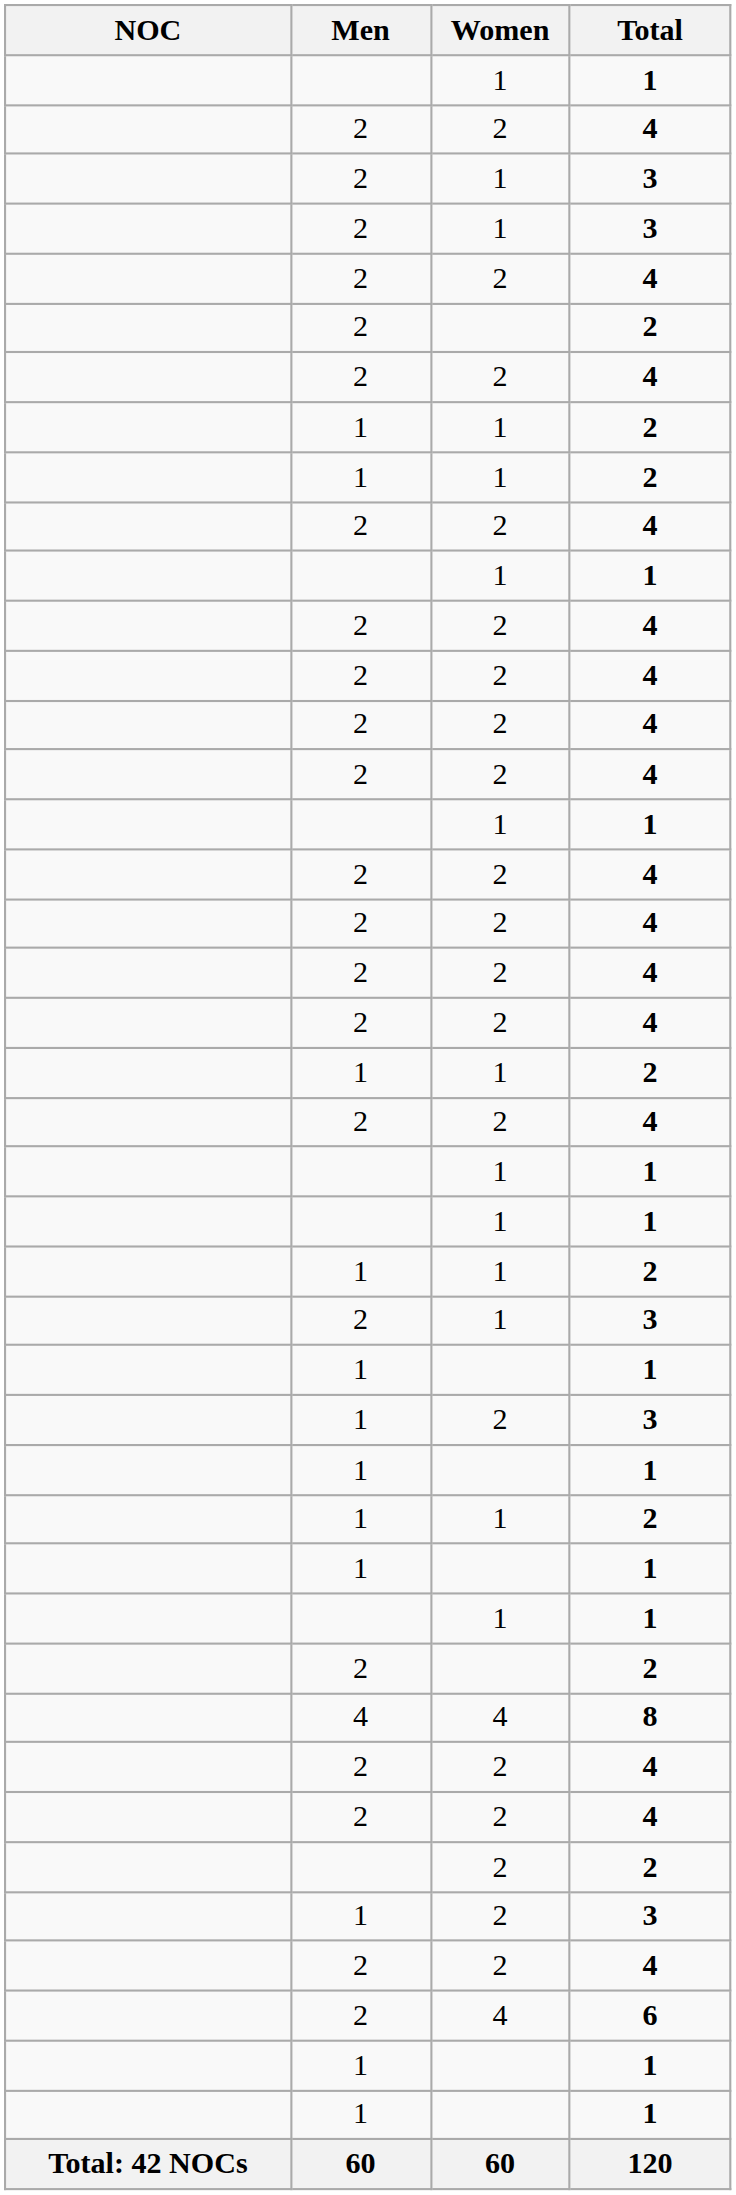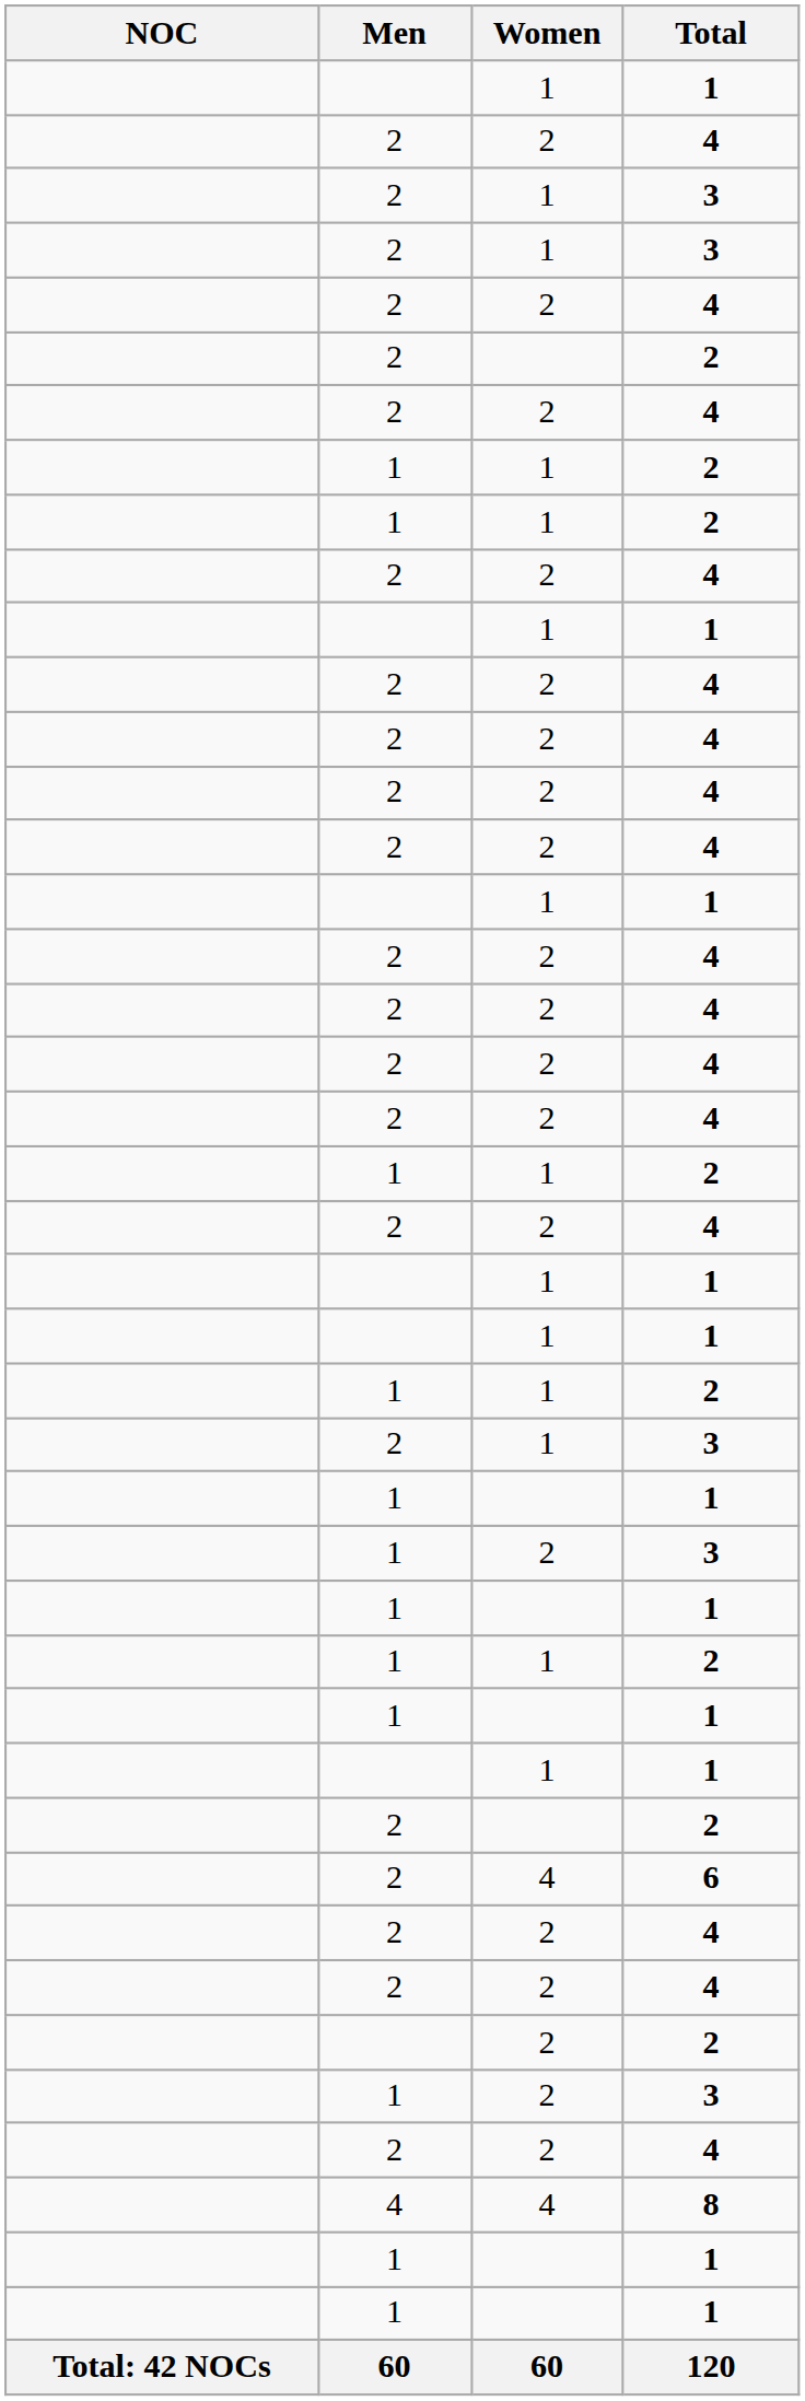 <table class="wikitable sortable" style="text-align:center; font-size:90%">
 <tr>
 <th width=130 align="left">NOC</th>
 <th width=60>Men</th>
 <th width=60>Women</th>
 <th width="70">Total</th>
 </tr>
 <tr>
 <td align=left></td>
 <td></td>
 <td>1</td>
 <td><strong>1</strong></td>
 </tr>
 <tr>
 <td align=left></td>
 <td>2</td>
 <td>2</td>
 <td><strong>4</strong></td>
 </tr>
 <tr>
 <td align=left></td>
 <td>2</td>
 <td>1</td>
 <td><strong>3</strong></td>
 </tr>
 <tr>
 <td align=left></td>
 <td>2</td>
 <td>1</td>
 <td><strong>3</strong></td>
 </tr>
 <tr>
 <td align=left></td>
 <td>2</td>
 <td>2</td>
 <td><strong>4</strong></td>
 </tr>
 <tr>
 <td align=left></td>
 <td>2</td>
 <td></td>
 <td><strong>2</strong></td>
 </tr>
 <tr>
 <td align=left></td>
 <td>2</td>
 <td>2</td>
 <td><strong>4</strong></td>
 </tr>
 <tr>
 <td align=left></td>
 <td>1</td>
 <td>1</td>
 <td><strong>2</strong></td>
 </tr>
 <tr>
 <td align=left></td>
 <td>1</td>
 <td>1</td>
 <td><strong>2</strong></td>
 </tr>
 <tr>
 <td align=left></td>
 <td>2</td>
 <td>2</td>
 <td><strong>4</strong></td>
 </tr>
 <tr>
 <td align=left></td>
 <td></td>
 <td>1</td>
 <td><strong>1</strong></td>
 </tr>
 <tr>
 <td align=left></td>
 <td>2</td>
 <td>2</td>
 <td><strong>4</strong></td>
 </tr>
 <tr>
 <td align=left></td>
 <td>2</td>
 <td>2</td>
 <td><strong>4</strong></td>
 </tr>
 <tr>
 <td align=left></td>
 <td>2</td>
 <td>2</td>
 <td><strong>4</strong></td>
 </tr>
 <tr>
 <td align=left></td>
 <td>2</td>
 <td>2</td>
 <td><strong>4</strong></td>
 </tr>
 <tr>
 <td align=left></td>
 <td></td>
 <td>1</td>
 <td><strong>1</strong></td>
 </tr>
 <tr>
 <td align=left></td>
 <td>2</td>
 <td>2</td>
 <td><strong>4</strong></td>
 </tr>
 <tr>
 <td align=left></td>
 <td>2</td>
 <td>2</td>
 <td><strong>4</strong></td>
 </tr>
 <tr>
 <td align=left></td>
 <td>2</td>
 <td>2</td>
 <td><strong>4</strong></td>
 </tr>
 <tr>
 <td align=left></td>
 <td>2</td>
 <td>2</td>
 <td><strong>4</strong></td>
 </tr>
 <tr>
 <td align=left></td>
 <td>1</td>
 <td>1</td>
 <td><strong>2</strong></td>
 </tr>
 <tr>
 <td align=left></td>
 <td>2</td>
 <td>2</td>
 <td><strong>4</strong></td>
 </tr>
 <tr>
 <td align=left></td>
 <td></td>
 <td>1</td>
 <td><strong>1</strong></td>
 </tr>
 <tr>
 <td align=left></td>
 <td></td>
 <td>1</td>
 <td><strong>1</strong></td>
 </tr>
 <tr>
 <td align=left></td>
 <td>1</td>
 <td>1</td>
 <td><strong>2</strong></td>
 </tr>
 <tr>
 <td align=left></td>
 <td>2</td>
 <td>1</td>
 <td><strong>3</strong></td>
 </tr>
 <tr>
 <td align=left></td>
 <td>1</td>
 <td></td>
 <td><strong>1</strong></td>
 </tr>
 <tr>
 <td align=left></td>
 <td>1</td>
 <td>2</td>
 <td><strong>3</strong></td>
 </tr>
 <tr>
 <td align=left></td>
 <td>1</td>
 <td></td>
 <td><strong>1</strong></td>
 </tr>
 <tr>
 <td align=left></td>
 <td>1</td>
 <td>1</td>
 <td><strong>2</strong></td>
 </tr>
 <tr>
 <td align=left></td>
 <td>1</td>
 <td></td>
 <td><strong>1</strong></td>
 </tr>
 <tr>
 <td align=left></td>
 <td></td>
 <td>1</td>
 <td><strong>1</strong></td>
 </tr>
 <tr>
 <td align=left></td>
 <td>2</td>
 <td></td>
 <td><strong>2</strong></td>
 </tr>
 <tr>
 <td align=left></td>
+<td>2</td>
 <td>4</td>
-<td>4</td>
-<td><strong>8</strong></td>
+<td><strong>6</strong></td>
 </tr>
 <tr>
 <td align=left></td>
 <td>2</td>
 <td>2</td>
 <td><strong>4</strong></td>
 </tr>
 <tr>
 <td align=left></td>
 <td>2</td>
 <td>2</td>
 <td><strong>4</strong></td>
 </tr>
 <tr>
 <td align=left></td>
 <td></td>
 <td>2</td>
 <td><strong>2</strong></td>
 </tr>
 <tr>
 <td align=left></td>
 <td>1</td>
 <td>2</td>
 <td><strong>3</strong></td>
 </tr>
 <tr>
 <td align=left></td>
 <td>2</td>
 <td>2</td>
 <td><strong>4</strong></td>
 </tr>
 <tr>
 <td align=left></td>
-<td>2</td>
 <td>4</td>
-<td><strong>6</strong></td>
+<td>4</td>
+<td><strong>8</strong></td>
 </tr>
 <tr>
 <td align=left></td>
 <td>1</td>
 <td></td>
 <td><strong>1</strong></td>
 </tr>
 <tr>
 <td align=left></td>
 <td>1</td>
 <td></td>
 <td><strong>1</strong></td>
 </tr>
 <tr>
 <th>Total: 42 NOCs</th>
 <th>60</th>
 <th>60</th>
 <th>120</th>
 </tr>
 </table>
